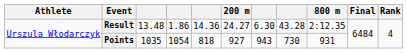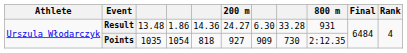 <table class="wikitable" style="font-size:90%">
 <tr>
 <th>Athlete</th>
 <th>Event</th>
 <th></th>
 <th></th>
 <th></th>
 <th>200 m</th>
 <th></th>
 <th></th>
 <th>800 m</th>
 <th>Final</th>
 <th>Rank</th>
 </tr>
 <tr align=center>
 <td rowspan=2 align=left><a href='#'>Urszula Włodarczyk</a></td>
 <th style="font-size:95%">Result</th>
 <td>13.48</td>
 <td>1.86</td>
 <td>14.36</td>
 <td>24.27</td>
 <td>6.30</td>
-<td>43.28</td>
-<td>2:12.35</td>
+<td>33.28</td>
+<td>931</td>
 <td rowspan=2>6484</td>
 <td rowspan=2>4</td>
 </tr>
 <tr align=center>
 <th style="font-size:95%">Points</th>
 <td>1035</td>
 <td>1054</td>
 <td>818</td>
 <td>927</td>
-<td>943</td>
+<td>909</td>
 <td>730</td>
-<td>931</td>
+<td>2:12.35</td>
 </tr>
 </table>
